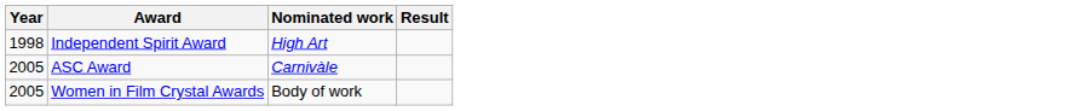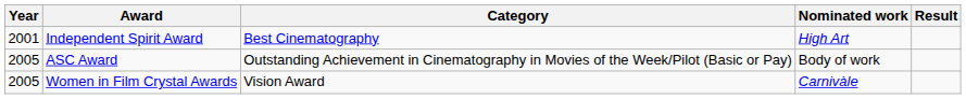 <table class="wikitable plainrowheaders">
 <tr>
 <th scope="col">Year</th>
 <th scope="col">Award</th>
+<th scope="col">Category</th>
 <th scope="col">Nominated work</th>
 <th scope="col">Result</th>
 </tr>
 <tr>
-<td>1998</td>
+<td>2001</td>
 <td><a href='#'>Independent Spirit Award</a></td>
+<td><a href='#'>Best Cinematography</a></td>
 <td><em><a href='#'>High Art</a></em></td>
 <td></td>
 </tr>
 <tr>
 <td>2005</td>
 <td><a href='#'>ASC Award</a></td>
-<td><em><a href='#'>Carnivàle</a></em></td>
+<td>Outstanding Achievement in Cinematography in Movies of the Week/Pilot (Basic or Pay)</td>
+<td>Body of work</td>
 <td></td>
 </tr>
 <tr>
 <td>2005</td>
 <td><a href='#'>Women in Film Crystal Awards</a></td>
-<td>Body of work</td>
+<td>Vision Award</td>
+<td><em><a href='#'>Carnivàle</a></em></td>
 <td></td>
 </tr>
 </table>
